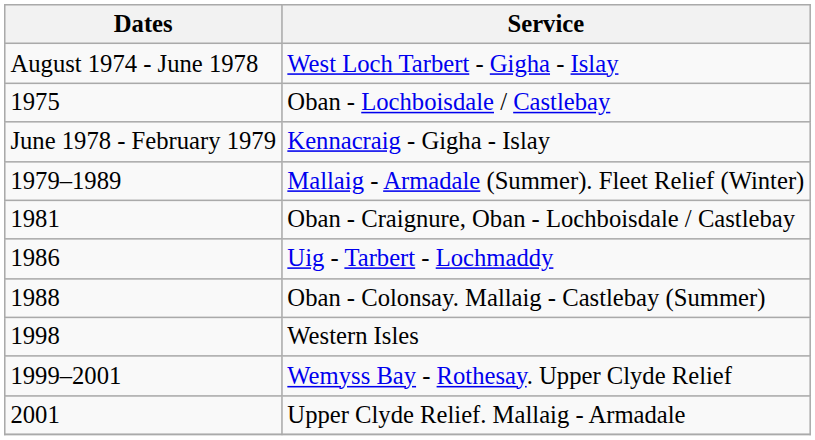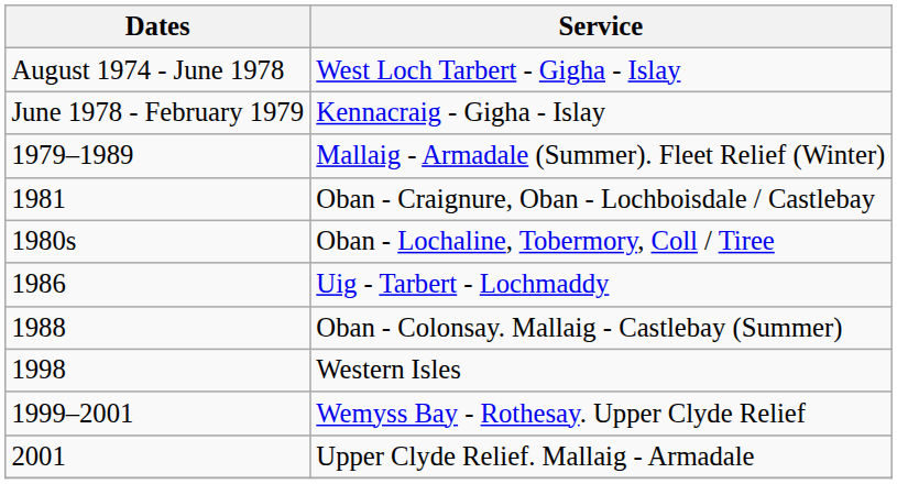 <table class="wikitable">
 <tr>
 <th>Dates</th>
 <th>Service</th>
 </tr>
 <tr>
 <td>August 1974 - June 1978</td>
 <td><a href='#'>West Loch Tarbert</a> - <a href='#'>Gigha</a> - <a href='#'>Islay</a></td>
-</tr>
-<tr>
-<td>1975</td>
-<td>Oban - <a href='#'>Lochboisdale</a> / <a href='#'>Castlebay</a></td>
 </tr>
 <tr>
 <td>June 1978 - February 1979</td>
 <td><a href='#'>Kennacraig</a> - Gigha - Islay</td>
 </tr>
 <tr>
 <td>1979–1989</td>
 <td><a href='#'>Mallaig</a> - <a href='#'>Armadale</a> (Summer). Fleet Relief (Winter)</td>
 </tr>
 <tr>
 <td>1981</td>
 <td>Oban - Craignure, Oban - Lochboisdale / Castlebay</td>
+</tr>
+<tr>
+<td>1980s</td>
+<td>Oban - <a href='#'>Lochaline</a>, <a href='#'>Tobermory</a>, <a href='#'>Coll</a> / <a href='#'>Tiree</a></td>
 </tr>
 <tr>
 <td>1986</td>
 <td><a href='#'>Uig</a> - <a href='#'>Tarbert</a> - <a href='#'>Lochmaddy</a></td>
 </tr>
 <tr>
 <td>1988</td>
 <td>Oban - Colonsay. Mallaig - Castlebay (Summer)</td>
 </tr>
 <tr>
 <td>1998</td>
 <td>Western Isles</td>
 </tr>
 <tr>
 <td>1999–2001</td>
 <td><a href='#'>Wemyss Bay</a> - <a href='#'>Rothesay</a>. Upper Clyde Relief</td>
 </tr>
 <tr>
 <td>2001</td>
 <td>Upper Clyde Relief. Mallaig - Armadale</td>
 </tr>
 <tr>
 </tr>
 </table>
